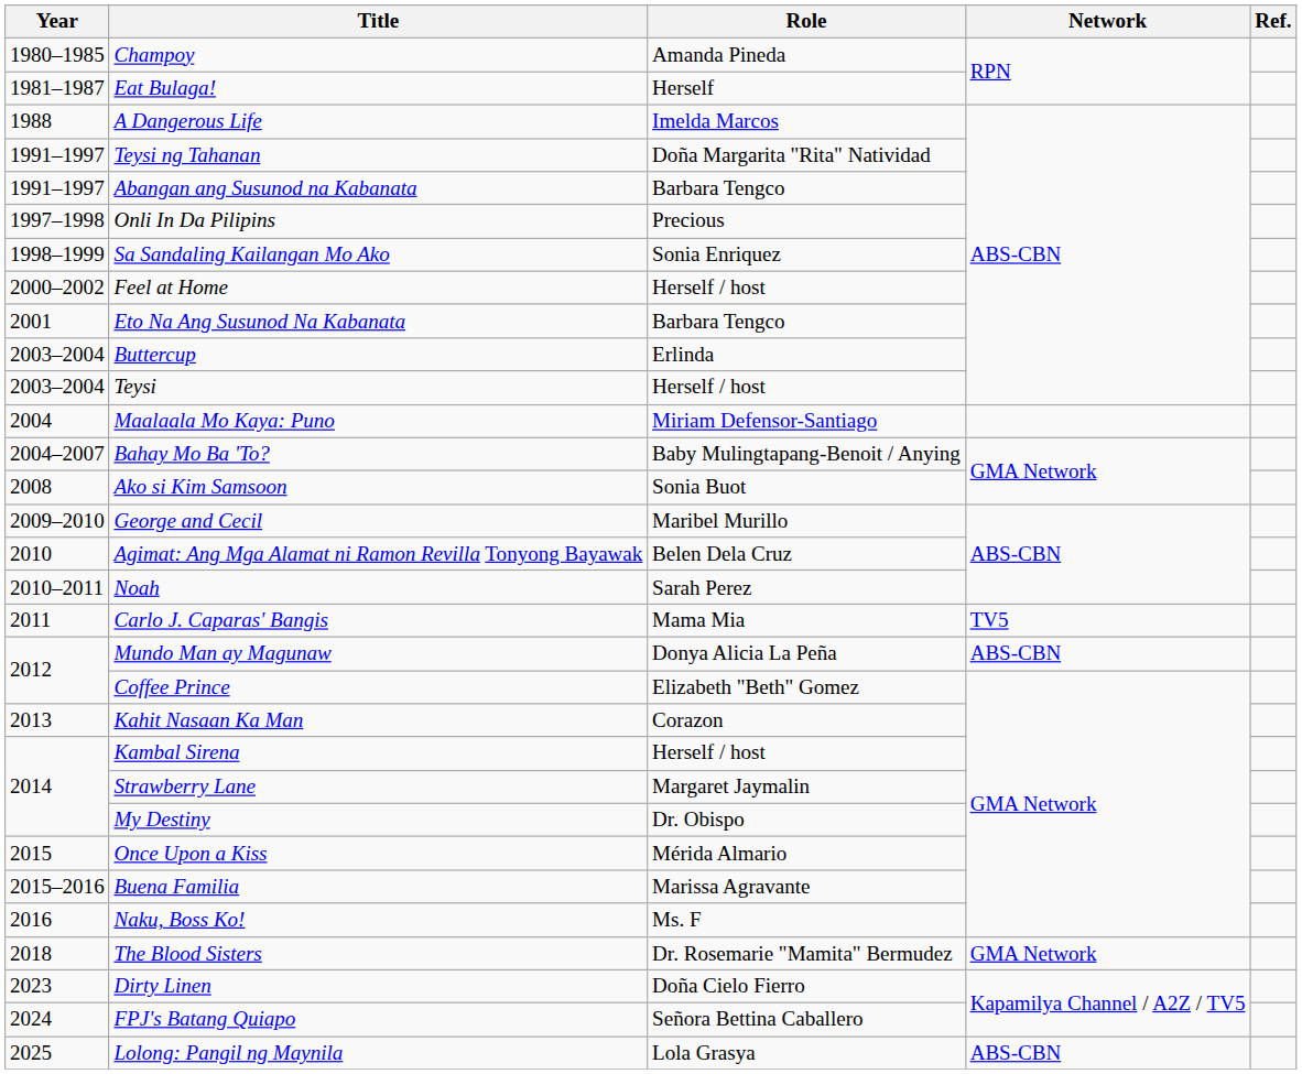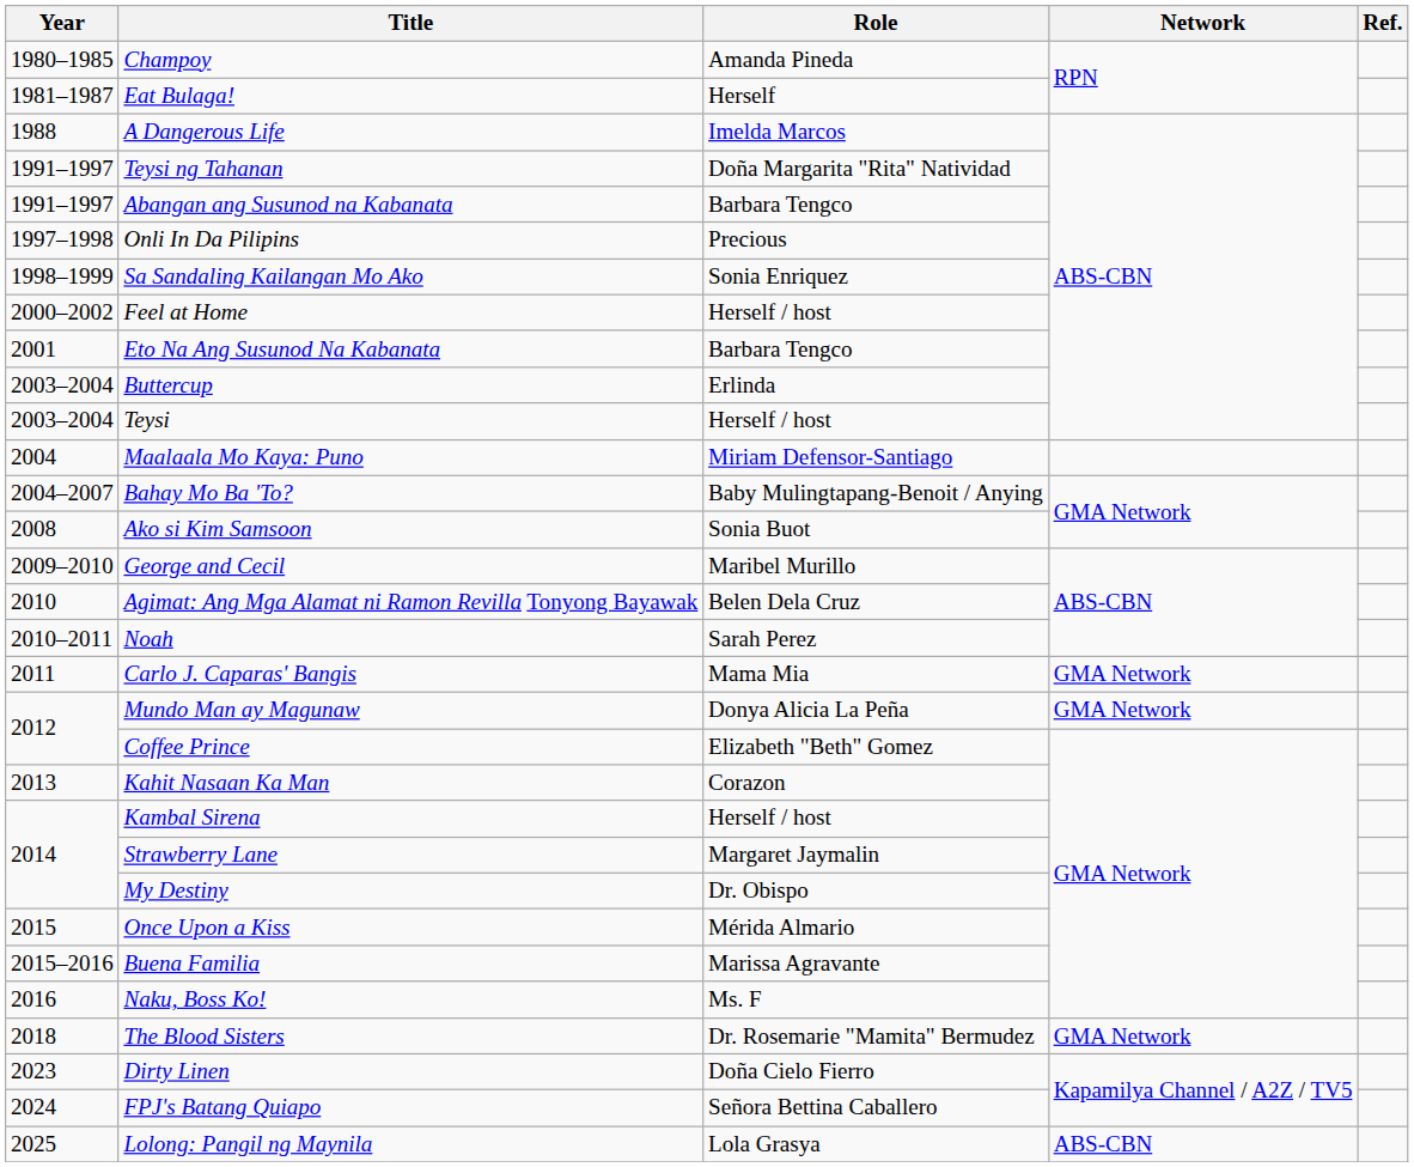 <table class="wikitable sortable">
 <tr>
 <th>Year</th>
 <th>Title</th>
 <th>Role</th>
 <th>Network</th>
 <th>Ref.</th>
 </tr>
 <tr>
 <td>1980–1985</td>
 <td><em><a href='#'>Champoy</a></em></td>
 <td>Amanda Pineda</td>
 <td rowspan="2"><a href='#'>RPN</a></td>
 <td></td>
 </tr>
 <tr>
 <td>1981–1987</td>
 <td><em><a href='#'>Eat Bulaga!</a></em></td>
 <td>Herself</td>
 <td></td>
 </tr>
 <tr>
 <td>1988</td>
 <td><em><a href='#'>A Dangerous Life</a></em></td>
 <td><a href='#'>Imelda Marcos</a></td>
 <td rowspan="9"><a href='#'>ABS-CBN</a></td>
 <td></td>
 </tr>
 <tr>
 <td>1991–1997</td>
 <td><em><a href='#'>Teysi ng Tahanan</a></em></td>
 <td>Doña Margarita "Rita" Natividad</td>
 <td></td>
 </tr>
 <tr>
 <td>1991–1997</td>
 <td><em><a href='#'>Abangan ang Susunod na Kabanata</a></em></td>
 <td>Barbara Tengco</td>
 <td></td>
 </tr>
 <tr>
 <td>1997–1998</td>
 <td><em>Onli In Da Pilipins</em></td>
 <td>Precious</td>
 <td></td>
 </tr>
 <tr>
 <td>1998–1999</td>
 <td><em><a href='#'>Sa Sandaling Kailangan Mo Ako</a></em></td>
 <td>Sonia Enriquez</td>
 <td></td>
 </tr>
 <tr>
 <td>2000–2002</td>
 <td><em>Feel at Home</em></td>
 <td>Herself / host</td>
 <td></td>
 </tr>
 <tr>
 <td>2001</td>
 <td><em><a href='#'>Eto Na Ang Susunod Na Kabanata</a></em></td>
 <td>Barbara Tengco</td>
 <td></td>
 </tr>
 <tr>
 <td>2003–2004</td>
 <td><em><a href='#'>Buttercup</a></em></td>
 <td>Erlinda</td>
 <td></td>
 </tr>
 <tr>
 <td>2003–2004</td>
 <td><em>Teysi</em></td>
 <td>Herself / host</td>
 <td></td>
 </tr>
 <tr>
 <td>2004</td>
 <td><a href='#'><em>Maalaala Mo Kaya: Puno</em></a></td>
 <td><a href='#'>Miriam Defensor-Santiago</a></td>
 <td></td>
 <td></td>
 </tr>
 <tr>
 <td>2004–2007</td>
 <td><em><a href='#'>Bahay Mo Ba 'To?</a></em></td>
 <td>Baby Mulingtapang-Benoit / Anying</td>
 <td rowspan="2"><a href='#'>GMA Network</a></td>
 <td></td>
 </tr>
 <tr>
 <td>2008</td>
 <td><em><a href='#'>Ako si Kim Samsoon</a></em></td>
 <td>Sonia Buot</td>
 <td></td>
 </tr>
 <tr>
 <td>2009–2010</td>
 <td><em><a href='#'>George and Cecil</a></em></td>
 <td>Maribel Murillo</td>
 <td rowspan="3"><a href='#'>ABS-CBN</a></td>
 <td></td>
 </tr>
 <tr>
 <td>2010</td>
 <td><em><a href='#'>Agimat: Ang Mga Alamat ni Ramon Revilla</a></em> <a href='#'>Tonyong Bayawak</a></td>
 <td>Belen Dela Cruz</td>
 <td></td>
 </tr>
 <tr>
 <td>2010–2011</td>
 <td><em><a href='#'>Noah</a></em></td>
 <td>Sarah Perez</td>
 <td></td>
 </tr>
 <tr>
 <td>2011</td>
 <td><em><a href='#'>Carlo J. Caparas' Bangis</a></em></td>
 <td>Mama Mia</td>
-<td><a href='#'>TV5</a></td>
+<td><a href='#'>GMA Network</a></td>
 <td></td>
 </tr>
 <tr>
 <td rowspan="2">2012</td>
 <td><em><a href='#'>Mundo Man ay Magunaw</a></em></td>
 <td>Donya Alicia La Peña</td>
-<td><a href='#'>ABS-CBN</a></td>
+<td><a href='#'>GMA Network</a></td>
 <td></td>
 </tr>
 <tr>
 <td><em><a href='#'>Coffee Prince</a></em></td>
 <td>Elizabeth "Beth" Gomez</td>
 <td rowspan="8"><a href='#'>GMA Network</a></td>
 <td></td>
 </tr>
 <tr>
 <td>2013</td>
 <td><em><a href='#'>Kahit Nasaan Ka Man</a></em></td>
 <td>Corazon</td>
 <td></td>
 </tr>
 <tr>
 <td rowspan="3">2014</td>
 <td><em><a href='#'>Kambal Sirena</a></em></td>
 <td>Herself / host</td>
 <td></td>
 </tr>
 <tr>
 <td><em><a href='#'>Strawberry Lane</a></em></td>
 <td>Margaret Jaymalin</td>
 <td></td>
 </tr>
 <tr>
 <td><em><a href='#'>My Destiny</a></em></td>
 <td>Dr. Obispo</td>
 <td></td>
 </tr>
 <tr>
 <td>2015</td>
 <td><em><a href='#'>Once Upon a Kiss</a></em></td>
 <td>Mérida Almario</td>
 <td></td>
 </tr>
 <tr>
 <td>2015–2016</td>
 <td><em><a href='#'>Buena Familia</a></em></td>
 <td>Marissa Agravante</td>
 <td></td>
 </tr>
 <tr>
 <td>2016</td>
 <td><em><a href='#'>Naku, Boss Ko!</a></em></td>
 <td>Ms. F</td>
 <td></td>
 </tr>
 <tr>
 <td>2018</td>
 <td><em><a href='#'>The Blood Sisters</a></em></td>
 <td>Dr. Rosemarie "Mamita" Bermudez</td>
 <td><a href='#'>GMA Network</a></td>
 <td></td>
 </tr>
 <tr>
 <td>2023</td>
 <td><em><a href='#'>Dirty Linen</a></em></td>
 <td>Doña Cielo Fierro</td>
 <td rowspan="2"><a href='#'>Kapamilya Channel</a> / <a href='#'>A2Z</a> / <a href='#'>TV5</a></td>
 <td></td>
 </tr>
 <tr>
 <td>2024</td>
 <td><em><a href='#'>FPJ's Batang Quiapo</a></em></td>
 <td>Señora Bettina Caballero</td>
 <td></td>
 </tr>
 <tr>
 <td>2025</td>
 <td><a href='#'><em>Lolong: Pangil ng Maynila</em></a></td>
 <td>Lola Grasya</td>
 <td><a href='#'>ABS-CBN</a></td>
 <td></td>
 </tr>
 </table>
